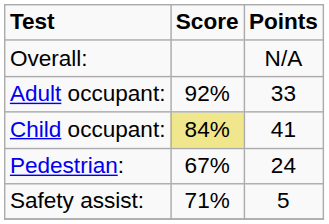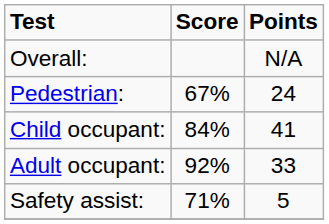 <table class="wikitable">
 <tr>
 <td><strong>Test</strong></td>
 <td><strong>Score</strong></td>
 <td><strong>Points</strong></td>
 </tr>
 <tr>
 <td>Overall:</td>
 <td></td>
 <td style="text-align:center;">N/A</td>
 </tr>
 <tr>
+<td><a href='#'>Pedestrian</a>:</td>
+<td style="text-align:center;">67%</td>
+<td style="text-align:center;">24</td>
+</tr>
+<tr>
+<td><a href='#'>Child</a> occupant:</td>
+<td style="text-align:center;">84%</td>
+<td style="text-align:center;">41</td>
+</tr>
+<tr>
 <td><a href='#'>Adult</a> occupant:</td>
 <td style="text-align:center;">92%</td>
 <td style="text-align:center;">33</td>
-</tr>
-<tr>
-<td><a href='#'>Child</a> occupant:</td>
-<td style="background: khaki; text-align:center;">84%</td>
-<td style="text-align:center;">41</td>
-</tr>
-<tr>
-<td><a href='#'>Pedestrian</a>:</td>
-<td style="text-align:center;">67%</td>
-<td style="text-align:center;">24</td>
 </tr>
 <tr>
 <td>Safety assist:</td>
 <td style="text-align:center;">71%</td>
 <td style="text-align:center;">5</td>
 </tr>
 <tr>
 </tr>
 </table>
